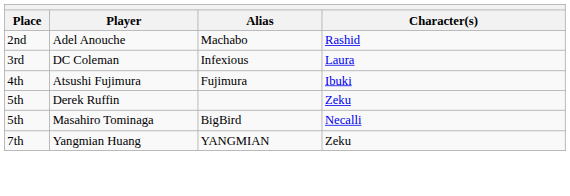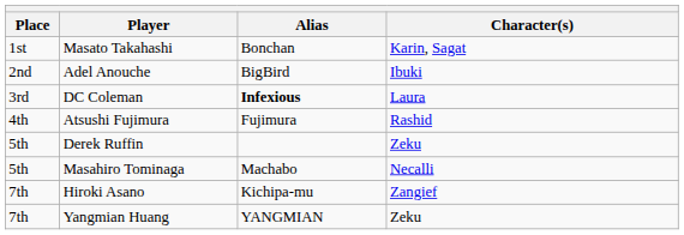 <table class="wikitable">
 <tr>
 <th colspan=4></th>
 </tr>
 <tr>
 <th style="width:50px;">Place</th>
 <th style="width:180px;">Player</th>
 <th style="width:150px;">Alias</th>
 <th style="width:300px;">Character(s)</th>
 </tr>
 <tr>
+<td>1st</td>
+<td> Masato Takahashi</td>
+<td>Bonchan</td>
+<td><a href='#'>Karin</a>, <a href='#'>Sagat</a></td>
+</tr>
+<tr>
 <td>2nd</td>
 <td> Adel Anouche</td>
-<td>Machabo</td>
-<td><a href='#'>Rashid</a></td>
+<td>BigBird</td>
+<td><a href='#'>Ibuki</a></td>
 </tr>
 <tr>
 <td>3rd</td>
 <td> DC Coleman</td>
-<td>Infexious</td>
+<td><strong>Infexious</strong></td>
 <td><a href='#'>Laura</a></td>
 </tr>
 <tr>
 <td>4th</td>
 <td> Atsushi Fujimura</td>
 <td>Fujimura</td>
-<td><a href='#'>Ibuki</a></td>
+<td><a href='#'>Rashid</a></td>
 </tr>
 <tr>
 <td>5th</td>
 <td> Derek Ruffin</td>
 <td></td>
 <td><a href='#'>Zeku</a></td>
 </tr>
 <tr>
 <td>5th</td>
 <td> Masahiro Tominaga</td>
-<td>BigBird</td>
+<td>Machabo</td>
 <td><a href='#'>Necalli</a></td>
+</tr>
+<tr>
+<td>7th</td>
+<td> Hiroki Asano</td>
+<td>Kichipa-mu</td>
+<td><a href='#'>Zangief</a></td>
 </tr>
 <tr>
 <td>7th</td>
 <td> Yangmian Huang</td>
 <td>YANGMIAN</td>
 <td>Zeku</td>
 </tr>
 </table>
